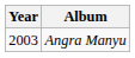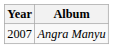 <table class="wikitable">
 <tr>
 <th align="left">Year</th>
 <th align="left">Album</th>
 </tr>
 <tr>
-<td align="left">2003</td>
+<td align="left">2007</td>
 <td align="left"><em>Angra Manyu</em></td>
 </tr>
 </table>
